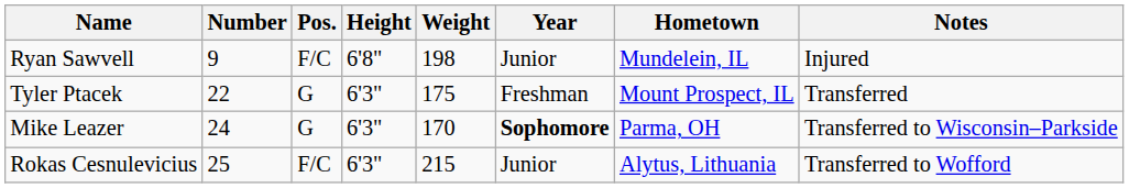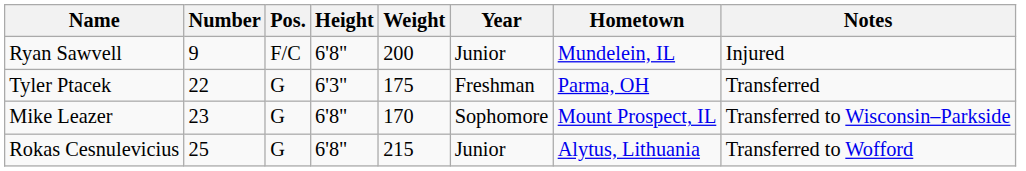 <table class="wikitable sortable" border="1">
 <tr>
 <th>Name</th>
 <th>Number</th>
 <th>Pos.</th>
 <th>Height</th>
 <th>Weight</th>
 <th>Year</th>
 <th>Hometown</th>
 <th class="unsortable">Notes</th>
 </tr>
 <tr>
 <td>Ryan Sawvell</td>
 <td>9</td>
 <td>F/C</td>
 <td>6'8"</td>
-<td>198</td>
+<td>200</td>
 <td>Junior</td>
 <td><a href='#'>Mundelein, IL</a></td>
 <td>Injured</td>
 </tr>
 <tr>
 <td>Tyler Ptacek</td>
 <td>22</td>
 <td>G</td>
 <td>6'3"</td>
 <td>175</td>
 <td>Freshman</td>
-<td><a href='#'>Mount Prospect, IL</a></td>
+<td><a href='#'>Parma, OH</a></td>
 <td>Transferred</td>
 </tr>
 <tr>
 <td>Mike Leazer</td>
-<td>24</td>
+<td>23</td>
 <td>G</td>
-<td>6'3"</td>
+<td>6'8"</td>
 <td>170</td>
-<td><strong>Sophomore</strong></td>
-<td><a href='#'>Parma, OH</a></td>
+<td>Sophomore</td>
+<td><a href='#'>Mount Prospect, IL</a></td>
 <td>Transferred to <a href='#'>Wisconsin–Parkside</a></td>
 </tr>
 <tr>
 <td>Rokas Cesnulevicius</td>
 <td>25</td>
-<td>F/C</td>
-<td>6'3"</td>
+<td>G</td>
+<td>6'8"</td>
 <td>215</td>
 <td>Junior</td>
 <td><a href='#'>Alytus, Lithuania</a></td>
 <td>Transferred to <a href='#'>Wofford</a></td>
 </tr>
 </table>
